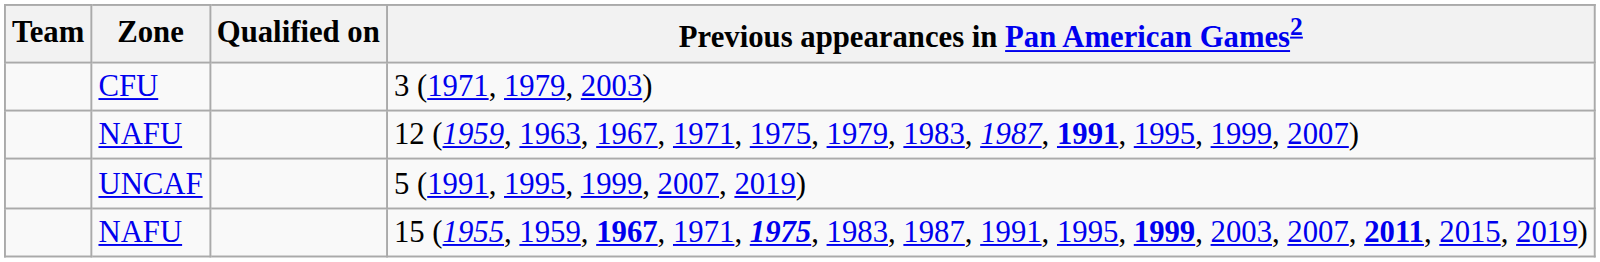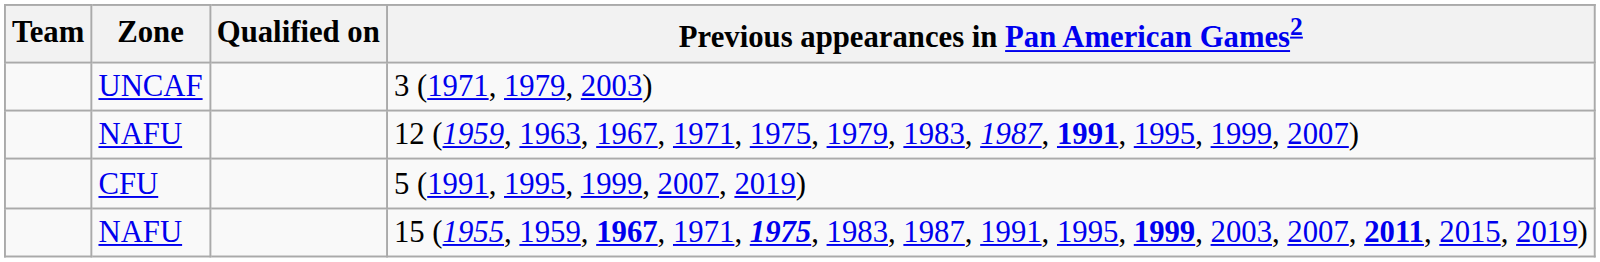 <table class="wikitable sortable">
 <tr>
 <th>Team</th>
 <th>Zone</th>
 <th>Qualified on</th>
 <th data-sort-type="number">Previous appearances in <a href='#'>Pan American Games</a><sup><a href='#'>2</a></sup></th>
 </tr>
 <tr>
 <td></td>
-<td><a href='#'>CFU</a></td>
+<td><a href='#'>UNCAF</a></td>
 <td></td>
 <td>3 (<a href='#'>1971</a>, <a href='#'>1979</a>, <a href='#'>2003</a>)</td>
 </tr>
 <tr>
 <td></td>
 <td><a href='#'>NAFU</a></td>
 <td></td>
 <td>12 (<em><a href='#'>1959</a></em>, <a href='#'>1963</a>, <a href='#'>1967</a>, <a href='#'>1971</a>, <a href='#'>1975</a>, <a href='#'>1979</a>, <a href='#'>1983</a>, <em><a href='#'>1987</a></em>, <strong><a href='#'>1991</a></strong>, <a href='#'>1995</a>, <a href='#'>1999</a>, <a href='#'>2007</a>)</td>
 </tr>
 <tr>
 <td></td>
-<td><a href='#'>UNCAF</a></td>
+<td><a href='#'>CFU</a></td>
 <td></td>
 <td>5 (<a href='#'>1991</a>, <a href='#'>1995</a>, <a href='#'>1999</a>, <a href='#'>2007</a>, <a href='#'>2019</a>)</td>
 </tr>
 <tr>
 <td></td>
 <td><a href='#'>NAFU</a></td>
 <td></td>
 <td>15 (<em><a href='#'>1955</a></em>, <a href='#'>1959</a>, <strong><a href='#'>1967</a></strong>, <a href='#'>1971</a>, <strong><em><a href='#'>1975</a></em></strong>, <a href='#'>1983</a>, <a href='#'>1987</a>, <a href='#'>1991</a>, <a href='#'>1995</a>, <strong><a href='#'>1999</a></strong>, <a href='#'>2003</a>, <a href='#'>2007</a>, <strong><a href='#'>2011</a></strong>, <a href='#'>2015</a>, <a href='#'>2019</a>)</td>
 </tr>
 </table>
